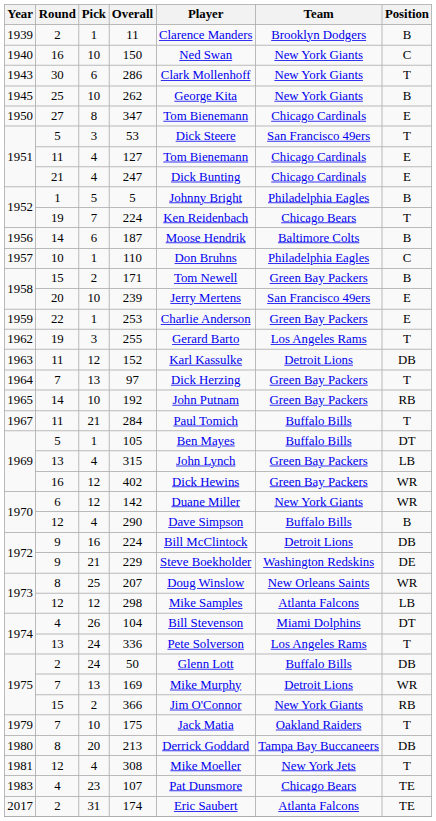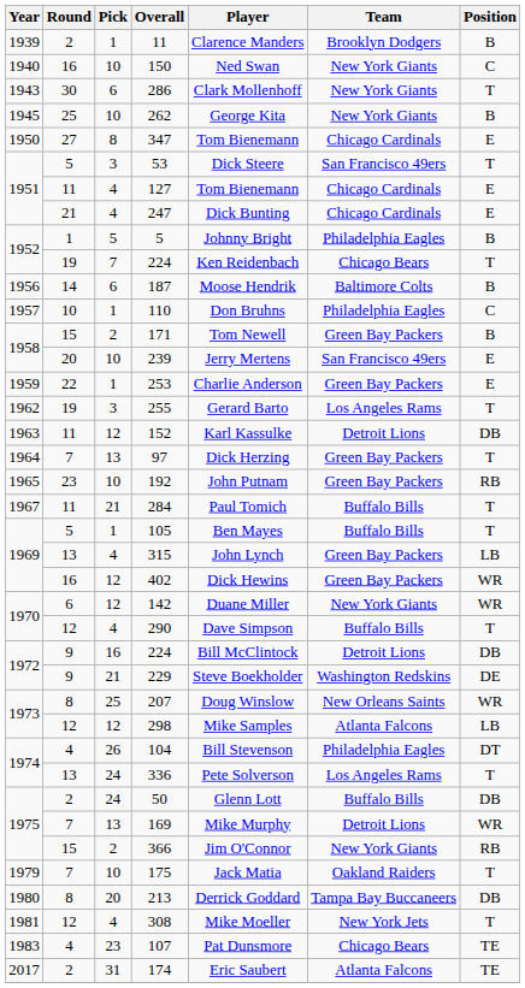 <table class="wikitable sortable" style="text-align: center;">
 <tr>
 <th>Year</th>
 <th>Round</th>
 <th>Pick</th>
 <th>Overall</th>
 <th>Player</th>
 <th>Team</th>
 <th>Position</th>
 </tr>
 <tr>
 <td>1939</td>
 <td>2</td>
 <td>1</td>
 <td>11</td>
 <td><a href='#'>Clarence Manders</a></td>
 <td><a href='#'>Brooklyn Dodgers</a></td>
 <td>B</td>
 </tr>
 <tr>
 <td>1940</td>
 <td>16</td>
 <td>10</td>
 <td>150</td>
 <td><a href='#'>Ned Swan</a></td>
 <td><a href='#'>New York Giants</a></td>
 <td>C</td>
 </tr>
 <tr>
 <td>1943</td>
 <td>30</td>
 <td>6</td>
 <td>286</td>
 <td><a href='#'>Clark Mollenhoff</a></td>
 <td><a href='#'>New York Giants</a></td>
 <td>T</td>
 </tr>
 <tr>
 <td>1945</td>
 <td>25</td>
 <td>10</td>
 <td>262</td>
 <td><a href='#'>George Kita</a></td>
 <td><a href='#'>New York Giants</a></td>
 <td>B</td>
 </tr>
 <tr>
 <td>1950</td>
 <td>27</td>
 <td>8</td>
 <td>347</td>
 <td><a href='#'>Tom Bienemann</a></td>
 <td><a href='#'>Chicago Cardinals</a></td>
 <td>E</td>
 </tr>
 <tr>
 <td rowspan="3">1951</td>
 <td>5</td>
 <td>3</td>
 <td>53</td>
 <td><a href='#'>Dick Steere</a></td>
 <td><a href='#'>San Francisco 49ers</a></td>
 <td>T</td>
 </tr>
 <tr>
 <td>11</td>
 <td>4</td>
 <td>127</td>
 <td><a href='#'>Tom Bienemann</a></td>
 <td><a href='#'>Chicago Cardinals</a></td>
 <td>E</td>
 </tr>
 <tr>
 <td>21</td>
 <td>4</td>
 <td>247</td>
 <td><a href='#'>Dick Bunting</a></td>
 <td><a href='#'>Chicago Cardinals</a></td>
 <td>E</td>
 </tr>
 <tr>
 <td rowspan="2">1952</td>
 <td>1</td>
 <td>5</td>
 <td>5</td>
 <td><a href='#'>Johnny Bright</a></td>
 <td><a href='#'>Philadelphia Eagles</a></td>
 <td>B</td>
 </tr>
 <tr>
 <td>19</td>
 <td>7</td>
 <td>224</td>
 <td><a href='#'>Ken Reidenbach</a></td>
 <td><a href='#'>Chicago Bears</a></td>
 <td>T</td>
 </tr>
 <tr>
 <td>1956</td>
 <td>14</td>
 <td>6</td>
 <td>187</td>
 <td><a href='#'>Moose Hendrik</a></td>
 <td><a href='#'>Baltimore Colts</a></td>
 <td>B</td>
 </tr>
 <tr>
 <td>1957</td>
 <td>10</td>
 <td>1</td>
 <td>110</td>
 <td><a href='#'>Don Bruhns</a></td>
 <td><a href='#'>Philadelphia Eagles</a></td>
 <td>C</td>
 </tr>
 <tr>
 <td rowspan="2">1958</td>
 <td>15</td>
 <td>2</td>
 <td>171</td>
 <td><a href='#'>Tom Newell</a></td>
 <td><a href='#'>Green Bay Packers</a></td>
 <td>B</td>
 </tr>
 <tr>
 <td>20</td>
 <td>10</td>
 <td>239</td>
 <td><a href='#'>Jerry Mertens</a></td>
 <td><a href='#'>San Francisco 49ers</a></td>
 <td>E</td>
 </tr>
 <tr>
 <td>1959</td>
 <td>22</td>
 <td>1</td>
 <td>253</td>
 <td><a href='#'>Charlie Anderson</a></td>
 <td><a href='#'>Green Bay Packers</a></td>
 <td>E</td>
 </tr>
 <tr>
 <td>1962</td>
 <td>19</td>
 <td>3</td>
 <td>255</td>
 <td><a href='#'>Gerard Barto</a></td>
 <td><a href='#'>Los Angeles Rams</a></td>
 <td>T</td>
 </tr>
 <tr>
 <td>1963</td>
 <td>11</td>
 <td>12</td>
 <td>152</td>
 <td><a href='#'>Karl Kassulke</a></td>
 <td><a href='#'>Detroit Lions</a></td>
 <td>DB</td>
 </tr>
 <tr>
 <td>1964</td>
 <td>7</td>
 <td>13</td>
 <td>97</td>
 <td><a href='#'>Dick Herzing</a></td>
 <td><a href='#'>Green Bay Packers</a></td>
 <td>T</td>
 </tr>
 <tr>
 <td>1965</td>
-<td>14</td>
+<td>23</td>
 <td>10</td>
 <td>192</td>
 <td><a href='#'>John Putnam</a></td>
 <td><a href='#'>Green Bay Packers</a></td>
 <td>RB</td>
 </tr>
 <tr>
 <td>1967</td>
 <td>11</td>
 <td>21</td>
 <td>284</td>
 <td><a href='#'>Paul Tomich</a></td>
 <td><a href='#'>Buffalo Bills</a></td>
 <td>T</td>
 </tr>
 <tr>
 <td rowspan="3">1969</td>
 <td>5</td>
 <td>1</td>
 <td>105</td>
 <td><a href='#'>Ben Mayes</a></td>
 <td><a href='#'>Buffalo Bills</a></td>
-<td>DT</td>
+<td>T</td>
 </tr>
 <tr>
 <td>13</td>
 <td>4</td>
 <td>315</td>
 <td><a href='#'>John Lynch</a></td>
 <td><a href='#'>Green Bay Packers</a></td>
 <td>LB</td>
 </tr>
 <tr>
 <td>16</td>
 <td>12</td>
 <td>402</td>
 <td><a href='#'>Dick Hewins</a></td>
 <td><a href='#'>Green Bay Packers</a></td>
 <td>WR</td>
 </tr>
 <tr>
 <td rowspan="2">1970</td>
 <td>6</td>
 <td>12</td>
 <td>142</td>
 <td><a href='#'>Duane Miller</a></td>
 <td><a href='#'>New York Giants</a></td>
 <td>WR</td>
 </tr>
 <tr>
 <td>12</td>
 <td>4</td>
 <td>290</td>
 <td><a href='#'>Dave Simpson</a></td>
 <td><a href='#'>Buffalo Bills</a></td>
-<td>B</td>
+<td>T</td>
 </tr>
 <tr>
 <td rowspan="2">1972</td>
 <td>9</td>
 <td>16</td>
 <td>224</td>
 <td><a href='#'>Bill McClintock</a></td>
 <td><a href='#'>Detroit Lions</a></td>
 <td>DB</td>
 </tr>
 <tr>
 <td>9</td>
 <td>21</td>
 <td>229</td>
 <td><a href='#'>Steve Boekholder</a></td>
 <td><a href='#'>Washington Redskins</a></td>
 <td>DE</td>
 </tr>
 <tr>
 <td rowspan="2">1973</td>
 <td>8</td>
 <td>25</td>
 <td>207</td>
 <td><a href='#'>Doug Winslow</a></td>
 <td><a href='#'>New Orleans Saints</a></td>
 <td>WR</td>
 </tr>
 <tr>
 <td>12</td>
 <td>12</td>
 <td>298</td>
 <td><a href='#'>Mike Samples</a></td>
 <td><a href='#'>Atlanta Falcons</a></td>
 <td>LB</td>
 </tr>
 <tr>
 <td rowspan="2">1974</td>
 <td>4</td>
 <td>26</td>
 <td>104</td>
 <td><a href='#'>Bill Stevenson</a></td>
-<td><a href='#'>Miami Dolphins</a></td>
+<td><a href='#'>Philadelphia Eagles</a></td>
 <td>DT</td>
 </tr>
 <tr>
 <td>13</td>
 <td>24</td>
 <td>336</td>
 <td><a href='#'>Pete Solverson</a></td>
 <td><a href='#'>Los Angeles Rams</a></td>
 <td>T</td>
 </tr>
 <tr>
 <td rowspan="3">1975</td>
 <td>2</td>
 <td>24</td>
 <td>50</td>
 <td><a href='#'>Glenn Lott</a></td>
 <td><a href='#'>Buffalo Bills</a></td>
 <td>DB</td>
 </tr>
 <tr>
 <td>7</td>
 <td>13</td>
 <td>169</td>
 <td><a href='#'>Mike Murphy</a></td>
 <td><a href='#'>Detroit Lions</a></td>
 <td>WR</td>
 </tr>
 <tr>
 <td>15</td>
 <td>2</td>
 <td>366</td>
 <td><a href='#'>Jim O'Connor</a></td>
 <td><a href='#'>New York Giants</a></td>
 <td>RB</td>
 </tr>
 <tr>
 <td>1979</td>
 <td>7</td>
 <td>10</td>
 <td>175</td>
 <td><a href='#'>Jack Matia</a></td>
 <td><a href='#'>Oakland Raiders</a></td>
 <td>T</td>
 </tr>
 <tr>
 <td>1980</td>
 <td>8</td>
 <td>20</td>
 <td>213</td>
 <td><a href='#'>Derrick Goddard</a></td>
 <td><a href='#'>Tampa Bay Buccaneers</a></td>
 <td>DB</td>
 </tr>
 <tr>
 <td>1981</td>
 <td>12</td>
 <td>4</td>
 <td>308</td>
 <td><a href='#'>Mike Moeller</a></td>
 <td><a href='#'>New York Jets</a></td>
 <td>T</td>
 </tr>
 <tr>
 <td>1983</td>
 <td>4</td>
 <td>23</td>
 <td>107</td>
 <td><a href='#'>Pat Dunsmore</a></td>
 <td><a href='#'>Chicago Bears</a></td>
 <td>TE</td>
 </tr>
 <tr>
 <td>2017</td>
 <td>2</td>
 <td>31</td>
 <td>174</td>
 <td><a href='#'>Eric Saubert</a></td>
 <td><a href='#'>Atlanta Falcons</a></td>
 <td>TE</td>
 </tr>
 <tr>
 </tr>
 </table>
